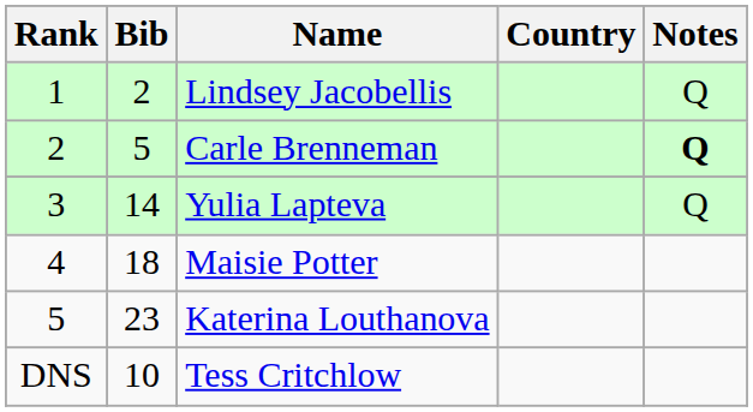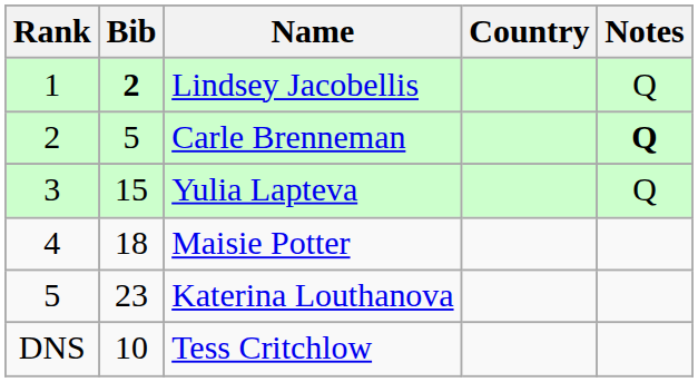 <table class="wikitable" style="text-align:center;">
 <tr>
 <th>Rank</th>
 <th>Bib</th>
 <th>Name</th>
 <th>Country</th>
 <th>Notes</th>
 </tr>
 <tr bgcolor="#ccffcc">
 <td>1</td>
-<td>2</td>
+<td><strong>2</strong></td>
 <td align=left><a href='#'>Lindsey Jacobellis</a></td>
 <td align=left></td>
 <td>Q</td>
 </tr>
 <tr bgcolor="#ccffcc">
 <td>2</td>
 <td>5</td>
 <td align=left><a href='#'>Carle Brenneman</a></td>
 <td align=left></td>
 <td><strong>Q</strong></td>
 </tr>
 <tr bgcolor="#ccffcc">
 <td>3</td>
-<td>14</td>
+<td>15</td>
 <td align=left><a href='#'>Yulia Lapteva</a></td>
 <td align=left></td>
 <td>Q</td>
 </tr>
 <tr>
 <td>4</td>
 <td>18</td>
 <td align=left><a href='#'>Maisie Potter</a></td>
 <td align=left></td>
 <td></td>
 </tr>
 <tr>
 <td>5</td>
 <td>23</td>
 <td align=left><a href='#'>Katerina Louthanova</a></td>
 <td align=left></td>
 <td></td>
 </tr>
 <tr>
 <td>DNS</td>
 <td>10</td>
 <td align=left><a href='#'>Tess Critchlow</a></td>
 <td align=left></td>
 <td></td>
 </tr>
 </table>
